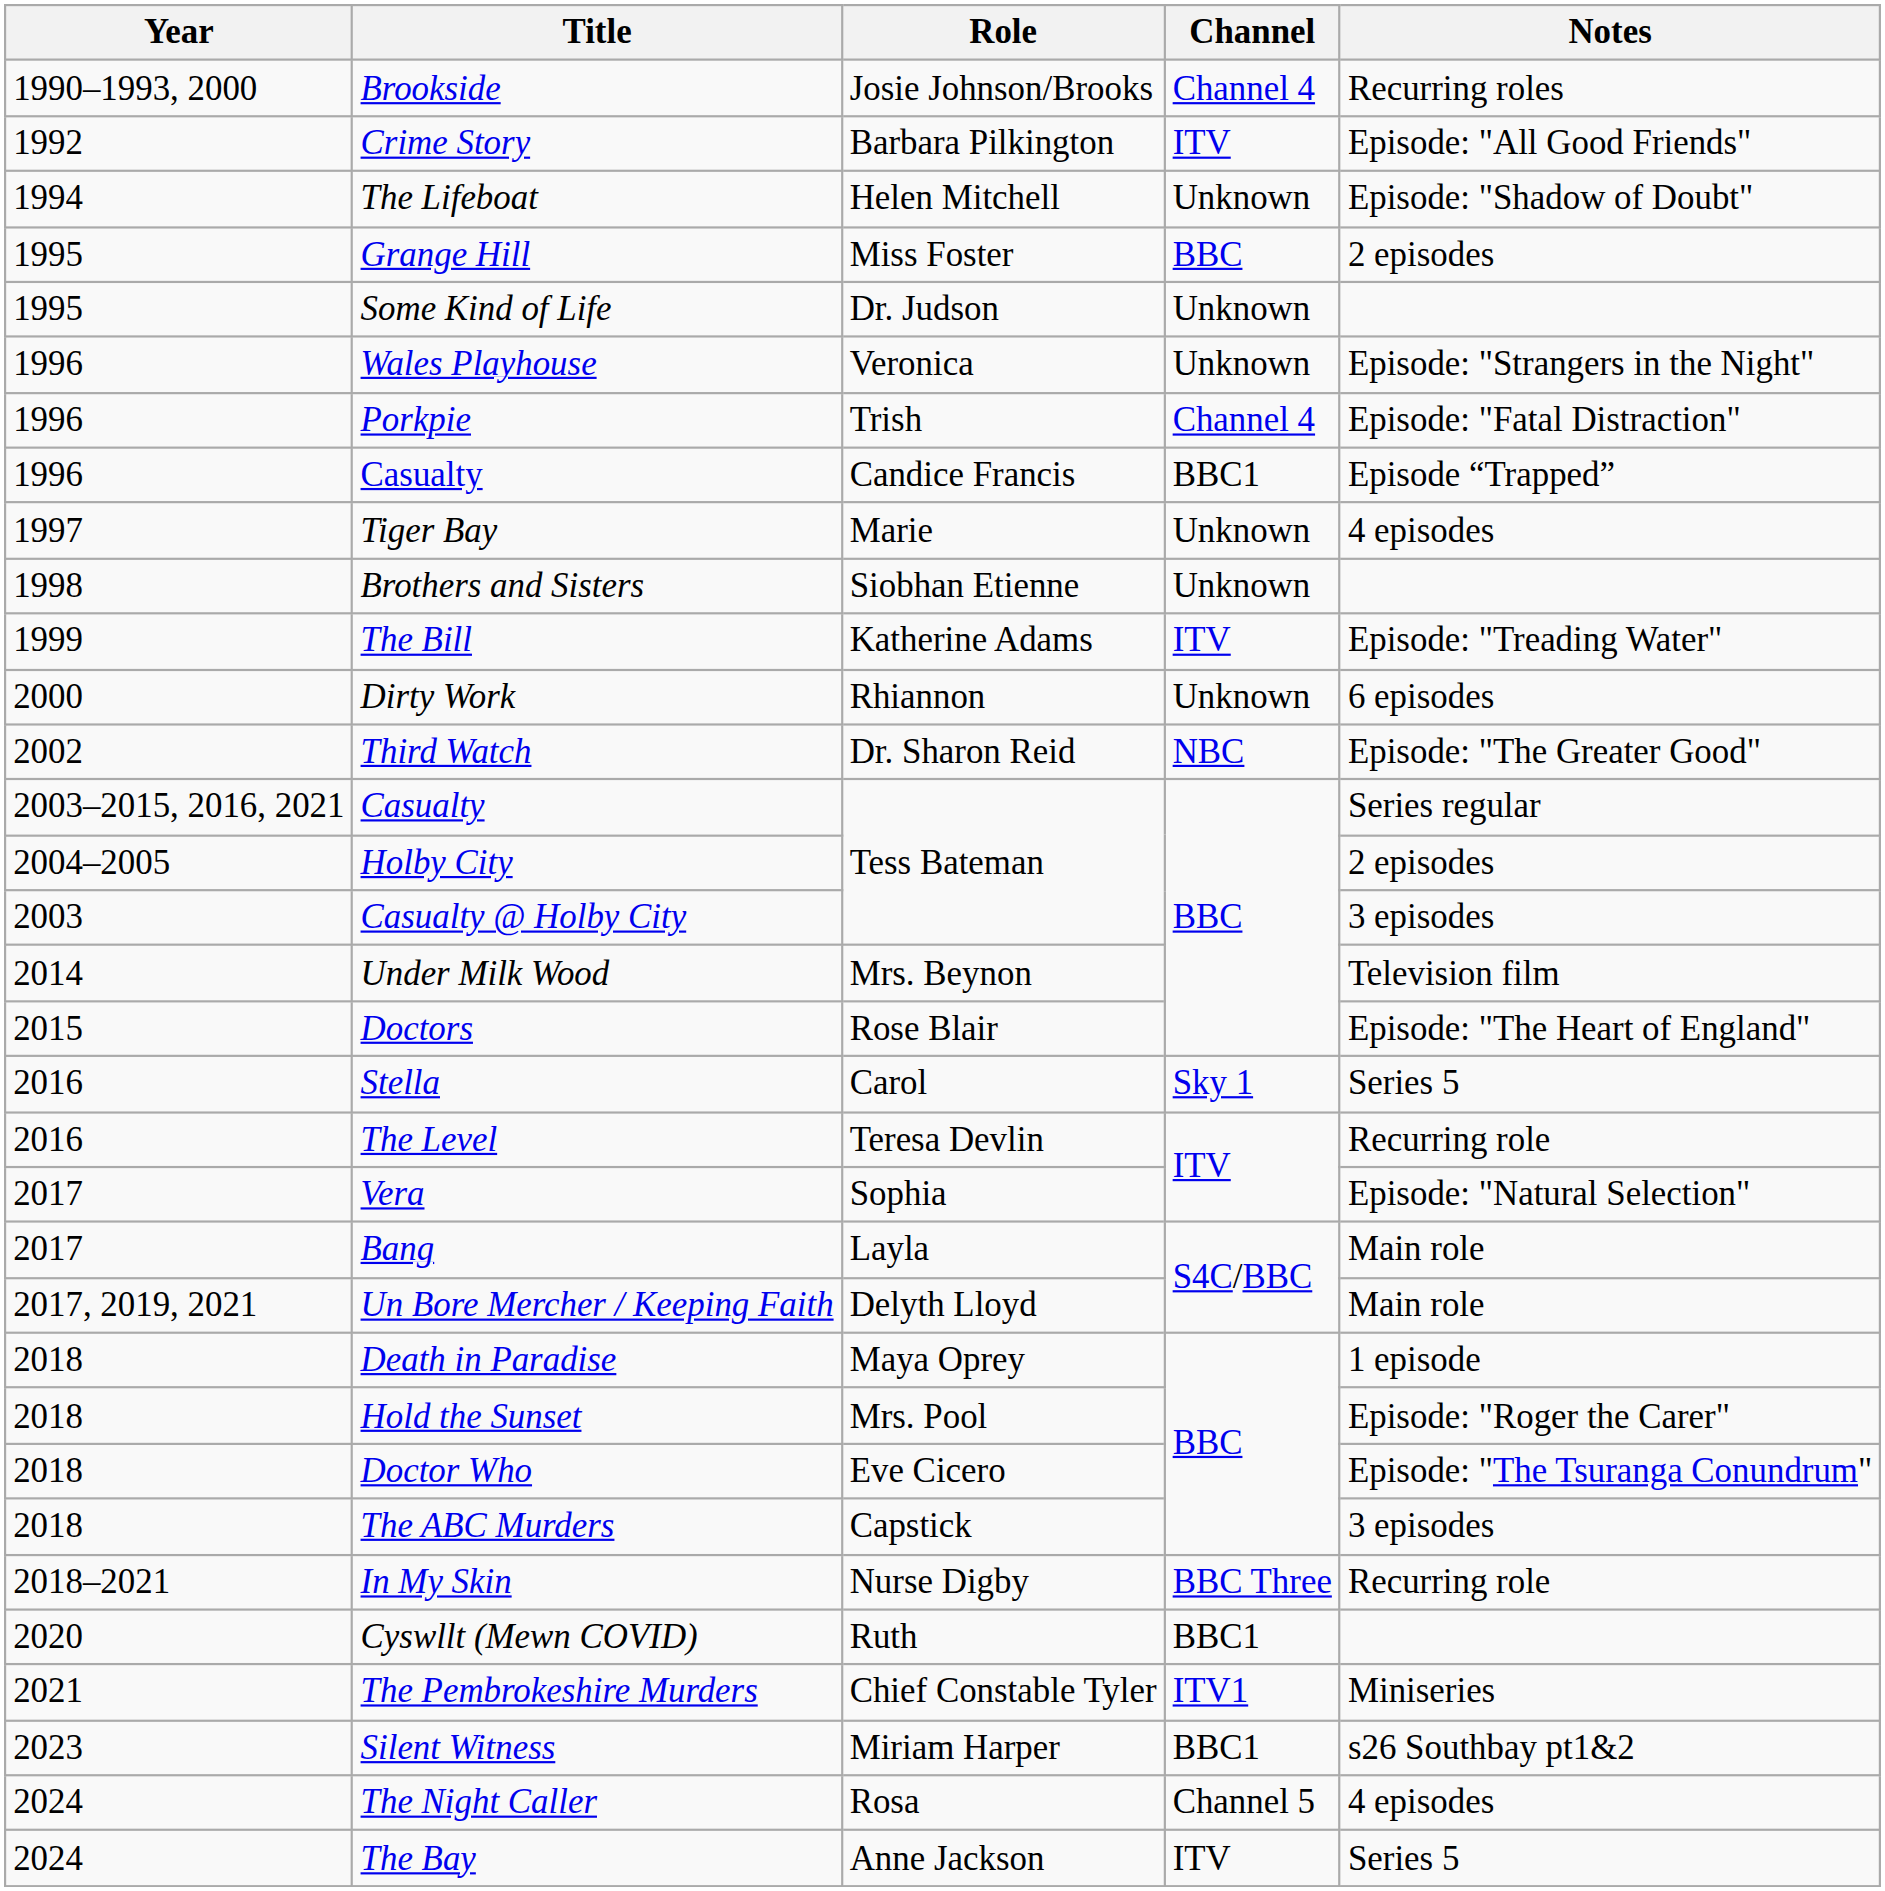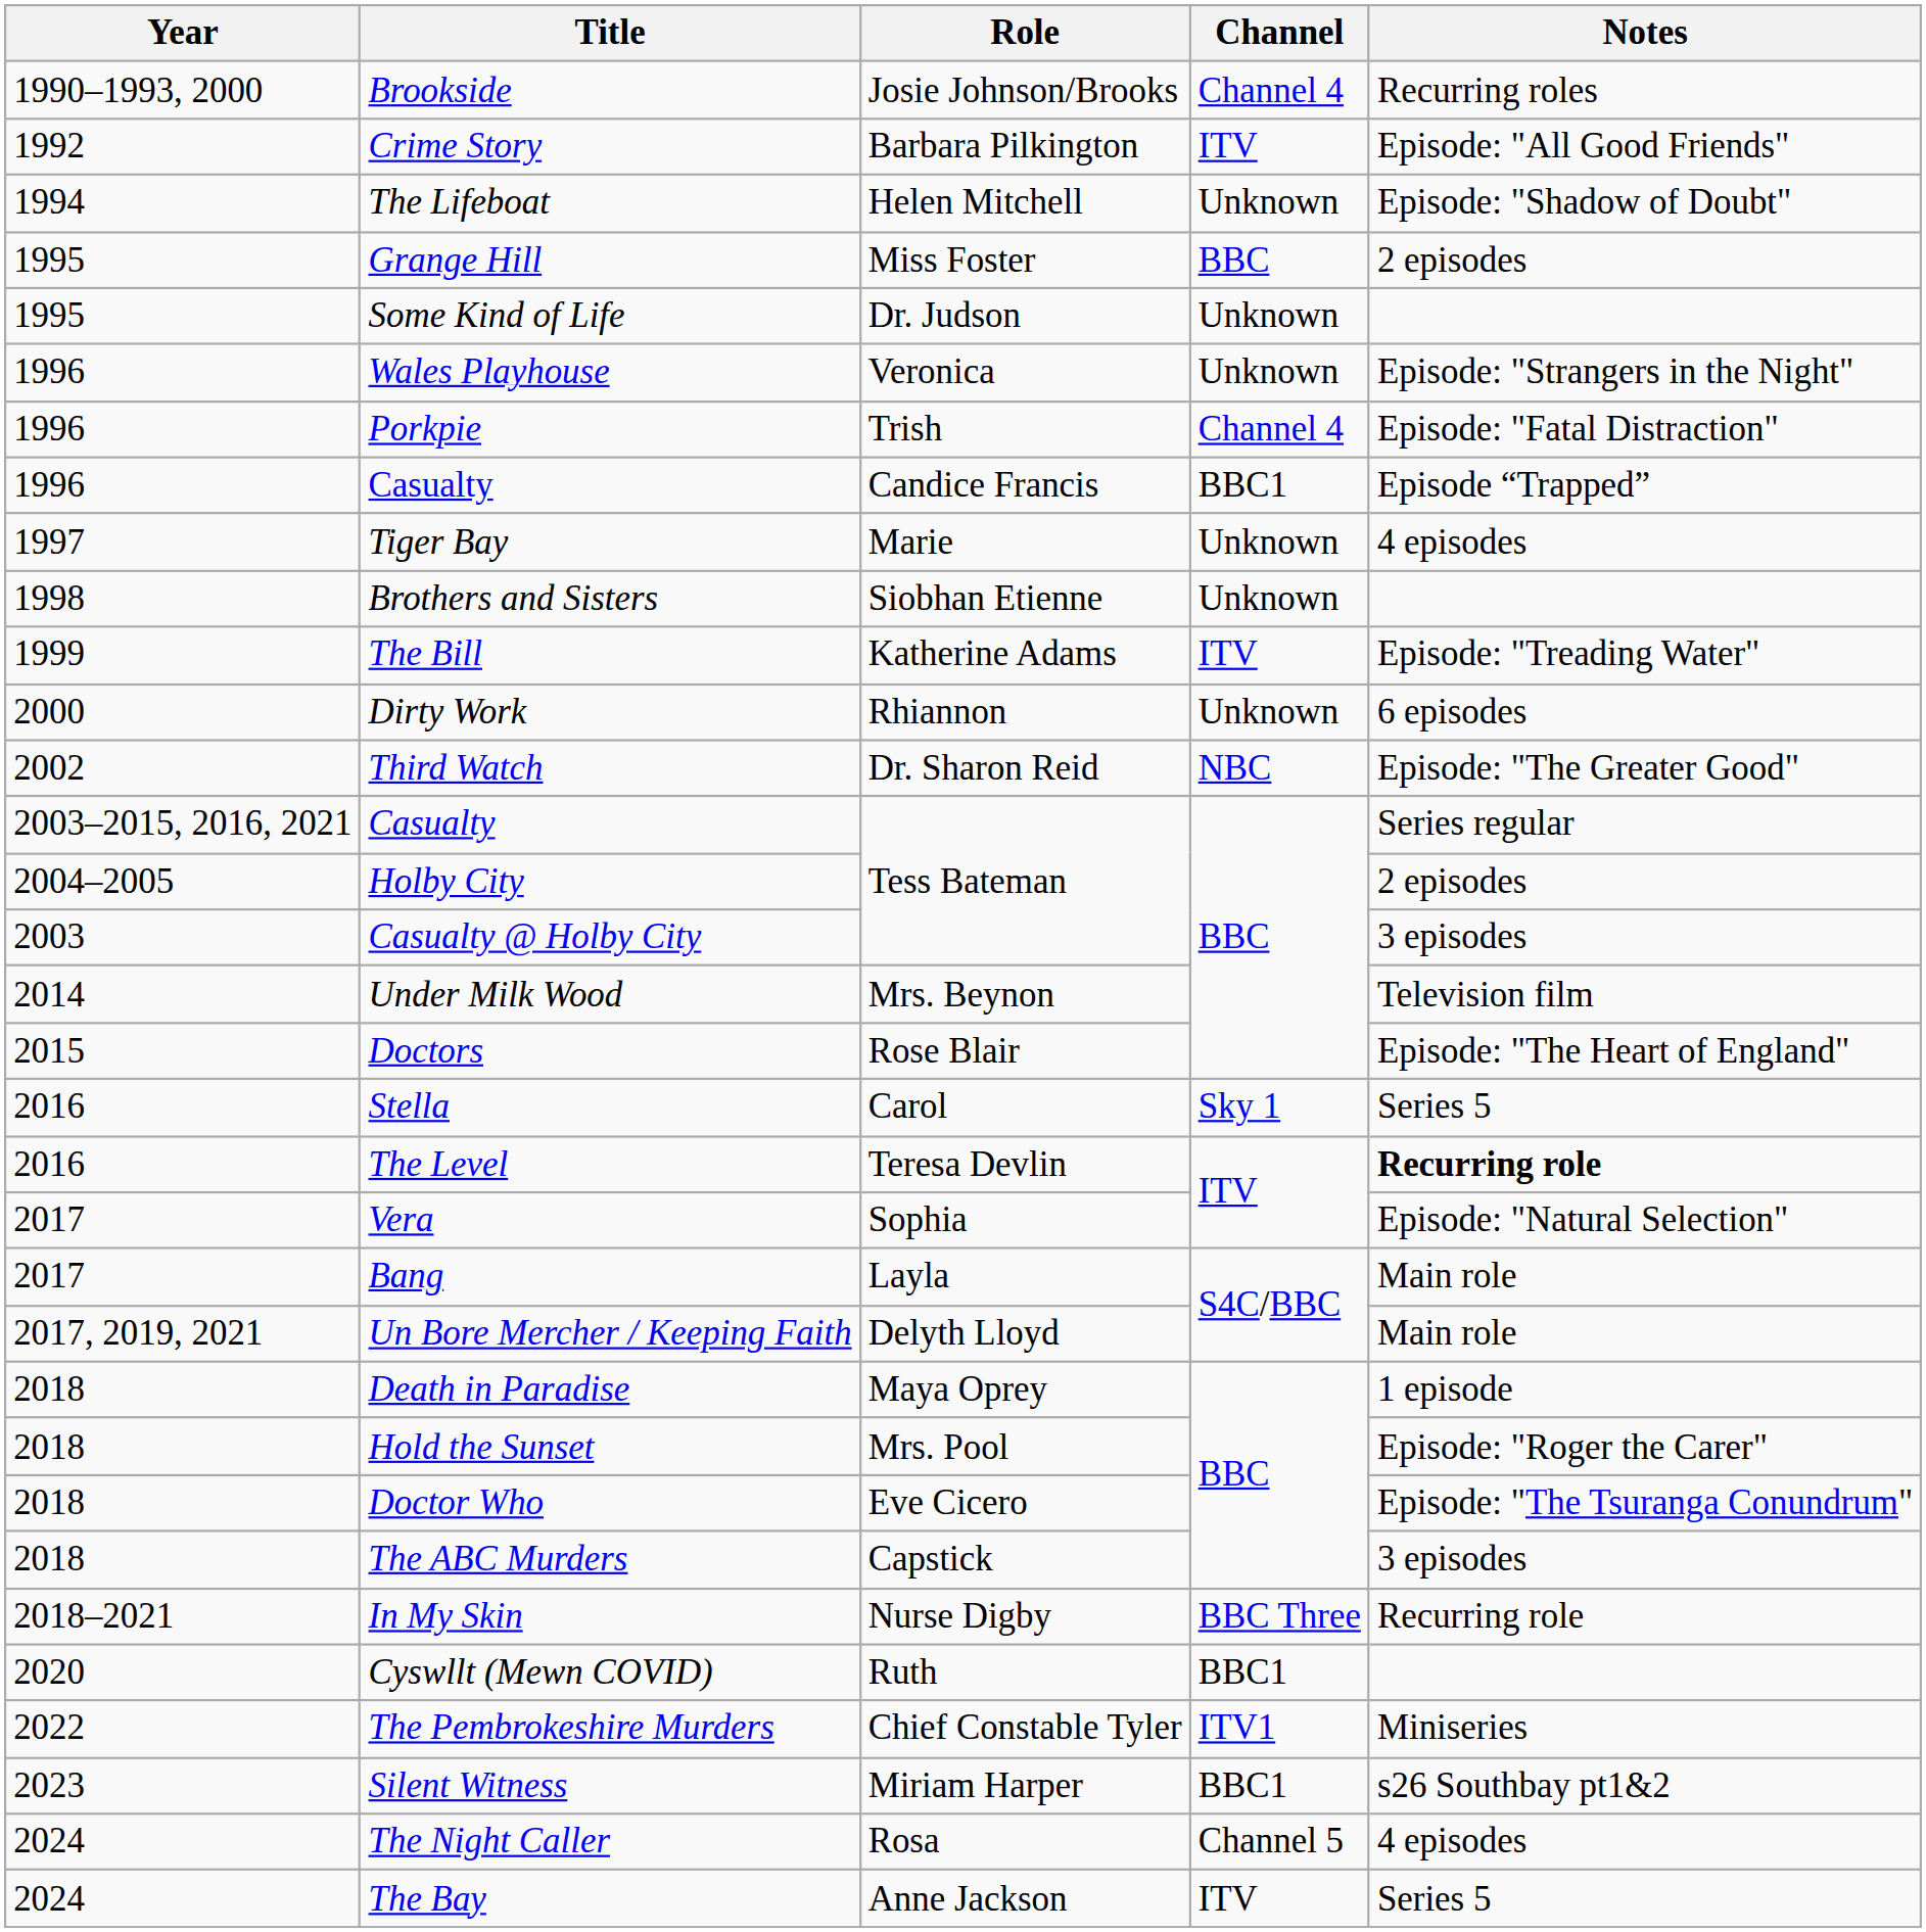 <table class="wikitable">
 <tr>
 <th>Year</th>
 <th>Title</th>
 <th>Role</th>
 <th>Channel</th>
 <th>Notes</th>
 </tr>
 <tr>
 <td>1990–1993, 2000</td>
 <td><em><a href='#'>Brookside</a></em></td>
 <td>Josie Johnson/Brooks</td>
 <td><a href='#'>Channel 4</a></td>
 <td>Recurring roles</td>
 </tr>
 <tr>
 <td>1992</td>
 <td><em><a href='#'>Crime Story</a></em></td>
 <td>Barbara Pilkington</td>
 <td><a href='#'>ITV</a></td>
 <td>Episode: "All Good Friends"</td>
 </tr>
 <tr>
 <td>1994</td>
 <td><em>The Lifeboat</em></td>
 <td>Helen Mitchell</td>
 <td>Unknown</td>
 <td>Episode: "Shadow of Doubt"</td>
 </tr>
 <tr>
 <td>1995</td>
 <td><em><a href='#'>Grange Hill</a></em></td>
 <td>Miss Foster</td>
 <td><a href='#'>BBC</a></td>
 <td>2 episodes</td>
 </tr>
 <tr>
 <td>1995</td>
 <td><em>Some Kind of Life</em></td>
 <td>Dr. Judson</td>
 <td>Unknown</td>
 <td></td>
 </tr>
 <tr>
 <td>1996</td>
 <td><em><a href='#'>Wales Playhouse</a></em></td>
 <td>Veronica</td>
 <td>Unknown</td>
 <td>Episode: "Strangers in the Night"</td>
 </tr>
 <tr>
 <td>1996</td>
 <td><em><a href='#'>Porkpie</a></em></td>
 <td>Trish</td>
 <td><a href='#'>Channel 4</a></td>
 <td>Episode: "Fatal Distraction"</td>
 </tr>
 <tr>
 <td>1996</td>
 <td><a href='#'>Casualty</a></td>
 <td>Candice Francis</td>
 <td>BBC1</td>
 <td>Episode “Trapped”</td>
 </tr>
 <tr>
 <td>1997</td>
 <td><em>Tiger Bay</em></td>
 <td>Marie</td>
 <td>Unknown</td>
 <td>4 episodes</td>
 </tr>
 <tr>
 <td>1998</td>
 <td><em>Brothers and Sisters</em></td>
 <td>Siobhan Etienne</td>
 <td>Unknown</td>
 <td></td>
 </tr>
 <tr>
 <td>1999</td>
 <td><em><a href='#'>The Bill</a></em></td>
 <td>Katherine Adams</td>
 <td><a href='#'>ITV</a></td>
 <td>Episode: "Treading Water"</td>
 </tr>
 <tr>
 <td>2000</td>
 <td><em>Dirty Work</em></td>
 <td>Rhiannon</td>
 <td>Unknown</td>
 <td>6 episodes</td>
 </tr>
 <tr>
 <td>2002</td>
 <td><em><a href='#'>Third Watch</a></em></td>
 <td>Dr. Sharon Reid</td>
 <td><a href='#'>NBC</a></td>
 <td>Episode: "The Greater Good"</td>
 </tr>
 <tr>
 <td>2003–2015, 2016, 2021</td>
 <td><em><a href='#'>Casualty</a></em></td>
 <td rowspan=3>Tess Bateman</td>
 <td rowspan=5><a href='#'>BBC</a></td>
 <td>Series regular</td>
 </tr>
 <tr>
 <td>2004–2005</td>
 <td><em><a href='#'>Holby City</a></em></td>
 <td>2 episodes</td>
 </tr>
 <tr>
 <td>2003</td>
 <td><em><a href='#'>Casualty @ Holby City</a></em></td>
 <td>3 episodes</td>
 </tr>
 <tr>
 <td>2014</td>
 <td><em>Under Milk Wood</em></td>
 <td>Mrs. Beynon</td>
 <td>Television film</td>
 </tr>
 <tr>
 <td>2015</td>
 <td><em><a href='#'>Doctors</a></em></td>
 <td>Rose Blair</td>
 <td>Episode: "The Heart of England"</td>
 </tr>
 <tr>
 <td>2016</td>
 <td><em><a href='#'>Stella</a></em></td>
 <td>Carol</td>
 <td><a href='#'>Sky 1</a></td>
 <td>Series 5</td>
 </tr>
 <tr>
 <td>2016</td>
 <td><em><a href='#'>The Level</a></em></td>
 <td>Teresa Devlin</td>
 <td rowspan=2><a href='#'>ITV</a></td>
-<td>Recurring role</td>
+<td><strong>Recurring role</strong></td>
 </tr>
 <tr>
 <td>2017</td>
 <td><em><a href='#'>Vera</a></em></td>
 <td>Sophia</td>
 <td>Episode: "Natural Selection"</td>
 </tr>
 <tr>
 <td>2017</td>
 <td><em><a href='#'>Bang</a></em></td>
 <td>Layla</td>
 <td rowspan=2><a href='#'>S4C</a>/<a href='#'>BBC</a></td>
 <td>Main role</td>
 </tr>
 <tr>
 <td>2017, 2019, 2021</td>
 <td><em><a href='#'>Un Bore Mercher / Keeping Faith</a></em></td>
 <td>Delyth Lloyd</td>
 <td>Main role</td>
 </tr>
 <tr>
 <td>2018</td>
 <td><em><a href='#'>Death in Paradise</a></em></td>
 <td>Maya Oprey</td>
 <td rowspan=4><a href='#'>BBC</a></td>
 <td>1 episode</td>
 </tr>
 <tr>
 <td>2018</td>
 <td><em><a href='#'>Hold the Sunset</a></em></td>
 <td>Mrs. Pool</td>
 <td>Episode: "Roger the Carer"</td>
 </tr>
 <tr>
 <td>2018</td>
 <td><em><a href='#'>Doctor Who</a></em></td>
 <td>Eve Cicero</td>
 <td>Episode: "<a href='#'>The Tsuranga Conundrum</a>"</td>
 </tr>
 <tr>
 <td>2018</td>
 <td><em><a href='#'>The ABC Murders</a></em></td>
 <td>Capstick</td>
 <td>3 episodes</td>
 </tr>
 <tr>
 <td>2018–2021</td>
 <td><em><a href='#'>In My Skin</a></em></td>
 <td>Nurse Digby</td>
 <td><a href='#'>BBC Three</a></td>
 <td>Recurring role</td>
 </tr>
 <tr>
 <td>2020</td>
 <td><em>Cyswllt (Mewn COVID)</em></td>
 <td>Ruth</td>
 <td>BBC1</td>
 <td></td>
 </tr>
 <tr>
-<td>2021</td>
+<td>2022</td>
 <td><em><a href='#'>The Pembrokeshire Murders</a></em></td>
 <td>Chief Constable Tyler</td>
 <td><a href='#'>ITV1</a></td>
 <td>Miniseries</td>
 </tr>
 <tr>
 <td>2023</td>
 <td><em><a href='#'>Silent Witness</a></em></td>
 <td>Miriam Harper</td>
 <td>BBC1</td>
 <td>s26 Southbay pt1&2</td>
 </tr>
 <tr>
 <td>2024</td>
 <td><em><a href='#'>The Night Caller</a></em></td>
 <td>Rosa</td>
 <td>Channel 5</td>
 <td>4 episodes</td>
 </tr>
 <tr>
 <td>2024</td>
 <td><em><a href='#'>The Bay</a></em></td>
 <td>Anne Jackson</td>
 <td>ITV</td>
 <td>Series 5</td>
 </tr>
 <tr>
 </tr>
 </table>
